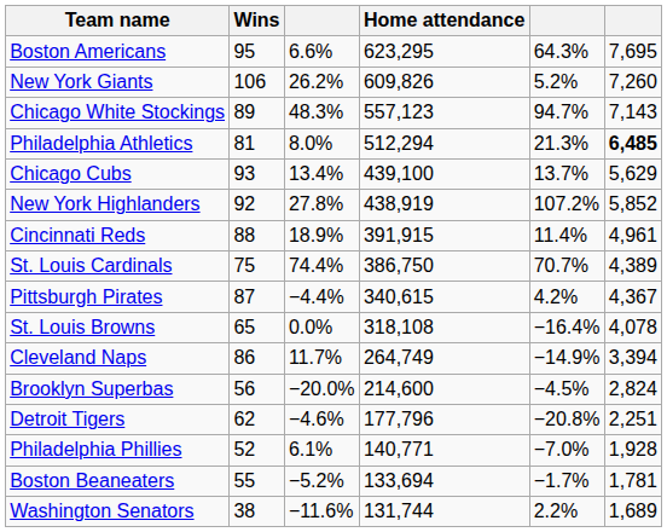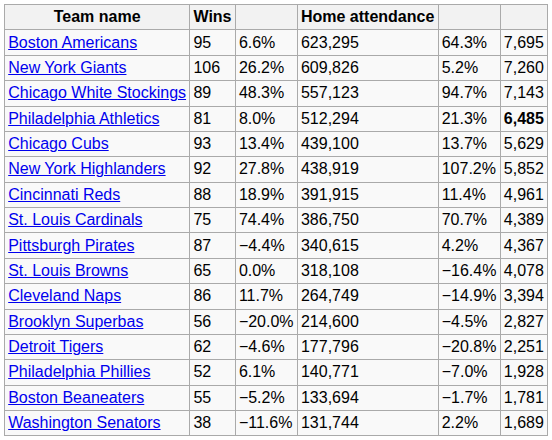 <table class="wikitable sortable">
 <tr style="text-align:center; font-size:larger;">
 </tr>
 <tr>
 <th>Team name</th>
 <th>Wins</th>
 <th></th>
 <th>Home attendance</th>
 <th></th>
 <th></th>
 </tr>
 <tr>
 <td><a href='#'>Boston Americans</a></td>
 <td>95</td>
 <td>6.6%</td>
 <td>623,295</td>
 <td>64.3%</td>
 <td>7,695</td>
 </tr>
 <tr>
 <td><a href='#'>New York Giants</a></td>
 <td>106</td>
 <td>26.2%</td>
 <td>609,826</td>
 <td>5.2%</td>
 <td>7,260</td>
 </tr>
 <tr>
 <td><a href='#'>Chicago White Stockings</a></td>
 <td>89</td>
 <td>48.3%</td>
 <td>557,123</td>
 <td>94.7%</td>
 <td>7,143</td>
 </tr>
 <tr>
 <td><a href='#'>Philadelphia Athletics</a></td>
 <td>81</td>
 <td>8.0%</td>
 <td>512,294</td>
 <td>21.3%</td>
 <td><strong>6,485</strong></td>
 </tr>
 <tr>
 <td><a href='#'>Chicago Cubs</a></td>
 <td>93</td>
 <td>13.4%</td>
 <td>439,100</td>
 <td>13.7%</td>
 <td>5,629</td>
 </tr>
 <tr>
 <td><a href='#'>New York Highlanders</a></td>
 <td>92</td>
 <td>27.8%</td>
 <td>438,919</td>
 <td>107.2%</td>
 <td>5,852</td>
 </tr>
 <tr>
 <td><a href='#'>Cincinnati Reds</a></td>
 <td>88</td>
 <td>18.9%</td>
 <td>391,915</td>
 <td>11.4%</td>
 <td>4,961</td>
 </tr>
 <tr>
 <td><a href='#'>St. Louis Cardinals</a></td>
 <td>75</td>
 <td>74.4%</td>
 <td>386,750</td>
 <td>70.7%</td>
 <td>4,389</td>
 </tr>
 <tr>
 <td><a href='#'>Pittsburgh Pirates</a></td>
 <td>87</td>
 <td>−4.4%</td>
 <td>340,615</td>
 <td>4.2%</td>
 <td>4,367</td>
 </tr>
 <tr>
 <td><a href='#'>St. Louis Browns</a></td>
 <td>65</td>
 <td>0.0%</td>
 <td>318,108</td>
 <td>−16.4%</td>
 <td>4,078</td>
 </tr>
 <tr>
 <td><a href='#'>Cleveland Naps</a></td>
 <td>86</td>
 <td>11.7%</td>
 <td>264,749</td>
 <td>−14.9%</td>
 <td>3,394</td>
 </tr>
 <tr>
 <td><a href='#'>Brooklyn Superbas</a></td>
 <td>56</td>
 <td>−20.0%</td>
 <td>214,600</td>
 <td>−4.5%</td>
-<td>2,824</td>
+<td>2,827</td>
 </tr>
 <tr>
 <td><a href='#'>Detroit Tigers</a></td>
 <td>62</td>
 <td>−4.6%</td>
 <td>177,796</td>
 <td>−20.8%</td>
 <td>2,251</td>
 </tr>
 <tr>
 <td><a href='#'>Philadelphia Phillies</a></td>
 <td>52</td>
 <td>6.1%</td>
 <td>140,771</td>
 <td>−7.0%</td>
 <td>1,928</td>
 </tr>
 <tr>
 <td><a href='#'>Boston Beaneaters</a></td>
 <td>55</td>
 <td>−5.2%</td>
 <td>133,694</td>
 <td>−1.7%</td>
 <td>1,781</td>
 </tr>
 <tr>
 <td><a href='#'>Washington Senators</a></td>
 <td>38</td>
 <td>−11.6%</td>
 <td>131,744</td>
 <td>2.2%</td>
 <td>1,689</td>
 </tr>
 </table>
